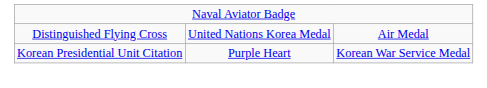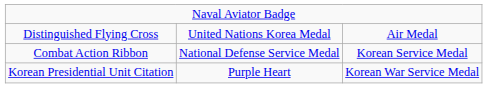 <table class="wikitable" style="margin-left: auto; margin-right: auto; text-align: center;">
 <tr>
 <td colspan="3"><a href='#'>Naval Aviator Badge</a></td>
 </tr>
 <tr>
 <td><a href='#'>Distinguished Flying Cross</a></td>
 <td><a href='#'>United Nations Korea Medal</a></td>
 <td><a href='#'>Air Medal</a></td>
 </tr>
 <tr>
+<td><a href='#'>Combat Action Ribbon</a></td>
+<td><a href='#'>National Defense Service Medal</a></td>
+<td><a href='#'>Korean Service Medal</a></td>
+</tr>
+<tr>
 <td><a href='#'>Korean Presidential Unit Citation</a></td>
 <td><a href='#'>Purple Heart</a></td>
 <td><a href='#'>Korean War Service Medal</a></td>
 </tr>
 </table>
